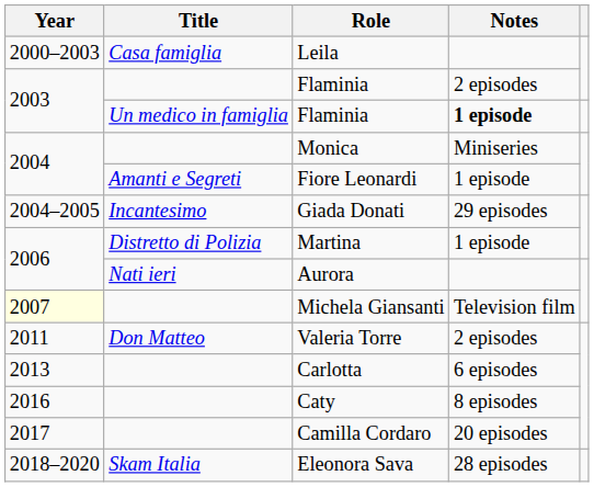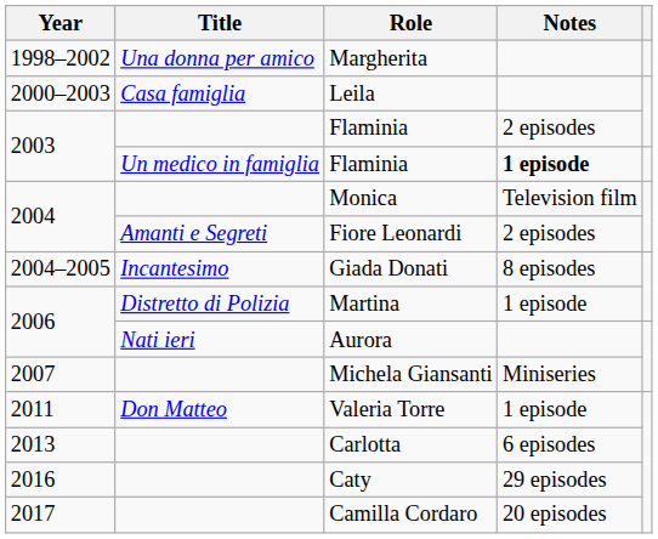 <table class="wikitable sortable">
 <tr>
 <th>Year</th>
 <th>Title</th>
 <th>Role</th>
 <th class="unsortable">Notes</th>
 <th class="unsortable"></th>
+</tr>
+<tr>
+<td>1998–2002</td>
+<td><em><a href='#'>Una donna per amico</a></em></td>
+<td>Margherita</td>
+<td></td>
+<td></td>
 </tr>
 <tr>
 <td>2000–2003</td>
 <td><em><a href='#'>Casa famiglia</a></em></td>
 <td>Leila</td>
 <td></td>
 <td rowspan="2"></td>
 </tr>
 <tr>
 <td rowspan="2">2003</td>
 <td><em></em></td>
 <td>Flaminia</td>
 <td>2 episodes</td>
 </tr>
 <tr>
 <td><em><a href='#'>Un medico in famiglia</a></em></td>
 <td>Flaminia</td>
 <td><strong>1 episode</strong></td>
 <td></td>
 </tr>
 <tr>
 <td rowspan="2">2004</td>
 <td><em></em></td>
 <td>Monica</td>
-<td>Miniseries</td>
+<td>Television film</td>
 <td rowspan="2"></td>
 </tr>
 <tr>
 <td><em><a href='#'>Amanti e Segreti</a></em></td>
 <td>Fiore Leonardi</td>
-<td>1 episode</td>
+<td>2 episodes</td>
 </tr>
 <tr>
 <td>2004–2005</td>
 <td><em><a href='#'>Incantesimo</a></em></td>
 <td>Giada Donati</td>
-<td>29 episodes</td>
+<td>8 episodes</td>
 <td rowspan="2"></td>
 </tr>
 <tr>
 <td rowspan="2">2006</td>
 <td><em><a href='#'>Distretto di Polizia</a></em></td>
 <td>Martina</td>
 <td>1 episode</td>
 </tr>
 <tr>
 <td><em><a href='#'>Nati ieri</a></em></td>
 <td>Aurora</td>
 <td></td>
 <td rowspan="2"></td>
 </tr>
 <tr>
-<td style="background: lightyellow;">2007</td>
+<td>2007</td>
 <td><em></em></td>
 <td>Michela Giansanti</td>
-<td>Television film</td>
+<td>Miniseries</td>
 </tr>
 <tr>
 <td>2011</td>
 <td><em><a href='#'>Don Matteo</a></em></td>
 <td>Valeria Torre</td>
-<td>2 episodes</td>
+<td>1 episode</td>
 <td rowspan="4"></td>
 </tr>
 <tr>
 <td>2013</td>
 <td><em></em></td>
 <td>Carlotta</td>
 <td>6 episodes</td>
 </tr>
 <tr>
 <td>2016</td>
 <td><em></em></td>
 <td>Caty</td>
-<td>8 episodes</td>
+<td>29 episodes</td>
 </tr>
 <tr>
 <td>2017</td>
 <td><em></em></td>
 <td>Camilla Cordaro</td>
 <td>20 episodes</td>
 </tr>
-<tr>
-<td>2018–2020</td>
-<td><em><a href='#'>Skam Italia</a></em></td>
-<td>Eleonora Sava</td>
-<td>28 episodes</td>
-<td></td>
-</tr>
 </table>
